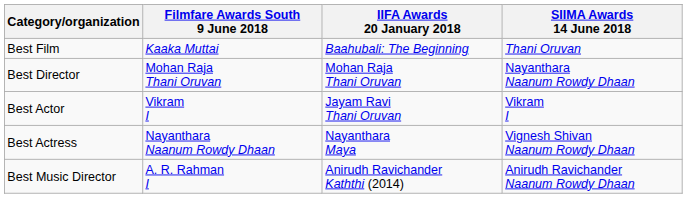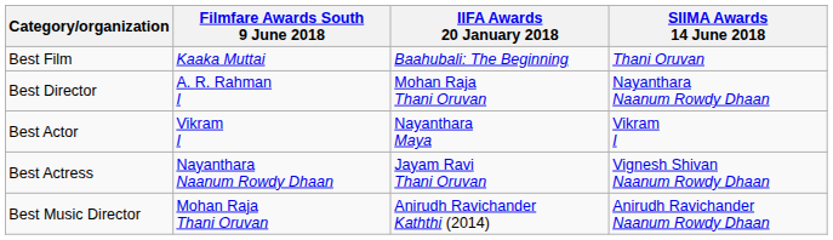 <table class="wikitable" style="font-size: 90%;">
 <tr>
 <th style="width:20px;">Category/organization</th>
 <th style="width:200px;"><a href='#'>Filmfare Awards South</a><br>9 June 2018</th>
 <th style="width:200px;"><a href='#'>IIFA Awards</a><br>20 January 2018</th>
 <th style="width:200px;"><a href='#'>SIIMA Awards</a><br>14 June 2018</th>
 </tr>
 <tr>
 <td>Best Film</td>
 <td><em><a href='#'>Kaaka Muttai</a></em></td>
 <td><em><a href='#'>Baahubali: The Beginning</a></em></td>
 <td><em><a href='#'>Thani Oruvan</a></em></td>
 </tr>
 <tr>
 <td>Best Director</td>
-<td><a href='#'>Mohan Raja</a><br><em><a href='#'>Thani Oruvan</a></em></td>
+<td><a href='#'>A. R. Rahman</a><br><em><a href='#'>I</a></em></td>
 <td><a href='#'>Mohan Raja</a><br><em><a href='#'>Thani Oruvan</a></em></td>
 <td><a href='#'>Nayanthara</a><br><em><a href='#'>Naanum Rowdy Dhaan</a></em></td>
 </tr>
 <tr>
 <td>Best Actor</td>
 <td><a href='#'>Vikram</a><br><em><a href='#'>I</a></em></td>
-<td><a href='#'>Jayam Ravi</a><br><em><a href='#'>Thani Oruvan</a></em></td>
+<td><a href='#'>Nayanthara</a><br><em><a href='#'>Maya</a></em></td>
 <td><a href='#'>Vikram</a><br><em><a href='#'>I</a></em></td>
 </tr>
 <tr>
 <td>Best Actress</td>
 <td><a href='#'>Nayanthara</a><br><em><a href='#'>Naanum Rowdy Dhaan</a></em></td>
-<td><a href='#'>Nayanthara</a><br><em><a href='#'>Maya</a></em></td>
+<td><a href='#'>Jayam Ravi</a><br><em><a href='#'>Thani Oruvan</a></em></td>
 <td><a href='#'>Vignesh Shivan</a><br><em><a href='#'>Naanum Rowdy Dhaan</a></em></td>
 </tr>
 <tr>
 <td>Best Music Director</td>
-<td><a href='#'>A. R. Rahman</a><br><em><a href='#'>I</a></em></td>
+<td><a href='#'>Mohan Raja</a><br><em><a href='#'>Thani Oruvan</a></em></td>
 <td><a href='#'>Anirudh Ravichander</a><br><em><a href='#'>Kaththi</a></em> (2014)</td>
 <td><a href='#'>Anirudh Ravichander</a><br><em><a href='#'>Naanum Rowdy Dhaan</a></em></td>
 </tr>
 </table>
